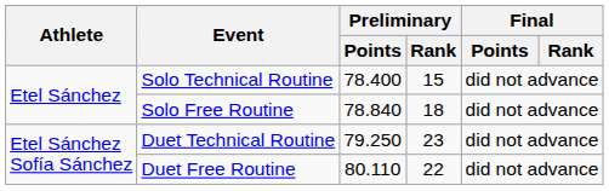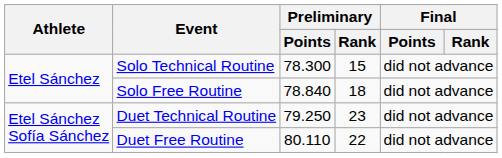 <table class=wikitable style="font-size:90%">
 <tr>
 <th rowspan="2">Athlete</th>
 <th rowspan="2">Event</th>
 <th colspan="2">Preliminary</th>
 <th colspan="2">Final</th>
 </tr>
 <tr>
 <th>Points</th>
 <th>Rank</th>
 <th>Points</th>
 <th>Rank</th>
 </tr>
 <tr>
 <td rowspan="2"><a href='#'>Etel Sánchez</a></td>
 <td><a href='#'>Solo Technical Routine</a></td>
-<td align=center>78.400</td>
+<td align=center>78.300</td>
 <td align=center>15</td>
 <td align=center colspan=2>did not advance</td>
 </tr>
 <tr>
 <td><a href='#'>Solo Free Routine</a></td>
 <td align=center>78.840</td>
 <td align=center>18</td>
 <td align=center colspan=2>did not advance</td>
 </tr>
 <tr>
 <td rowspan="2"><a href='#'>Etel Sánchez</a><br><a href='#'>Sofía Sánchez</a></td>
 <td><a href='#'>Duet Technical Routine</a></td>
 <td align=center>79.250</td>
 <td align=center>23</td>
 <td align=center colspan=2>did not advance</td>
 </tr>
 <tr>
 <td><a href='#'>Duet Free Routine</a></td>
 <td align=center>80.110</td>
 <td align=center>22</td>
 <td align=center colspan=2>did not advance</td>
 </tr>
 </table>
